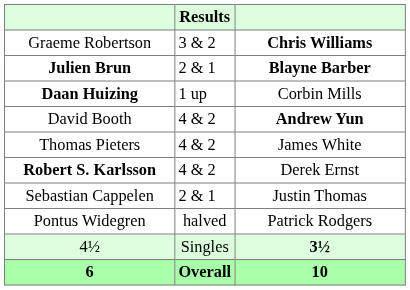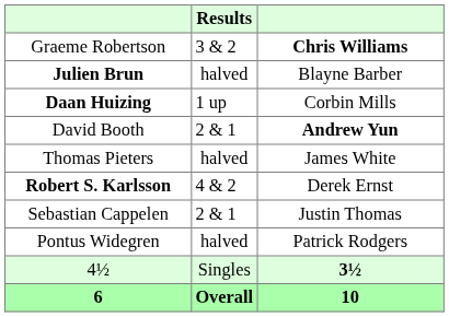 <table border="1" cellpadding="3" style="border-collapse:collapse; text-align:center;">
 <tr style="background:#ddffdd;">
 <th width=160></th>
 <th>Results</th>
 <th width=160></th>
 </tr>
 <tr>
 <td>Graeme Robertson</td>
 <td align=left> 3 & 2</td>
 <td><strong>Chris Williams</strong></td>
 </tr>
 <tr>
 <td><strong>Julien Brun</strong></td>
-<td align=left> 2 & 1</td>
-<td><strong>Blayne Barber</strong></td>
+<td>halved</td>
+<td>Blayne Barber</td>
 </tr>
 <tr>
 <td><strong>Daan Huizing</strong></td>
 <td align=left> 1 up</td>
 <td>Corbin Mills</td>
 </tr>
 <tr>
 <td>David Booth</td>
-<td align=left> 4 & 2</td>
+<td align=left> 2 & 1</td>
 <td><strong>Andrew Yun</strong></td>
 </tr>
 <tr>
 <td>Thomas Pieters</td>
-<td align=left> 4 & 2</td>
+<td>halved</td>
 <td>James White</td>
 </tr>
 <tr>
 <td><strong>Robert S. Karlsson</strong></td>
 <td align=left> 4 & 2</td>
 <td>Derek Ernst</td>
 </tr>
 <tr>
 <td>Sebastian Cappelen</td>
 <td align=left> 2 & 1</td>
 <td>Justin Thomas</td>
 </tr>
 <tr>
 <td>Pontus Widegren</td>
 <td>halved</td>
 <td>Patrick Rodgers</td>
 </tr>
 <tr style="background:#ddffdd;">
 <td>4½</td>
 <td>Singles</td>
 <td><strong>3½</strong></td>
 </tr>
 <tr style="background:#aaffaa;">
 <th>6</th>
 <th>Overall</th>
 <th>10</th>
 </tr>
 </table>
